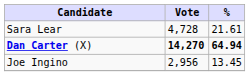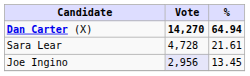 <table class="wikitable">
 <tr>
 <th style="background:#ddf; width:200px;">Candidate</th>
 <th style="background:#ddf; width:50px;">Vote</th>
 <th style="background:#ddf; width:30px;">%</th>
 </tr>
 <tr>
+<td><strong><a href='#'>Dan Carter</a></strong> (X)</td>
+<td><strong>14,270</strong></td>
+<td><strong>64.94</strong></td>
+</tr>
+<tr>
 <td>Sara Lear</td>
 <td>4,728</td>
 <td>21.61</td>
 </tr>
 <tr>
-<td><strong><a href='#'>Dan Carter</a></strong> (X)</td>
-<td><strong>14,270</strong></td>
-<td><strong>64.94</strong></td>
-</tr>
-<tr>
 <td>Joe Ingino</td>
-<td>2,956</td>
+<td style="background: lavender;">2,956</td>
 <td>13.45</td>
 </tr>
 <tr>
 </tr>
 </table>
